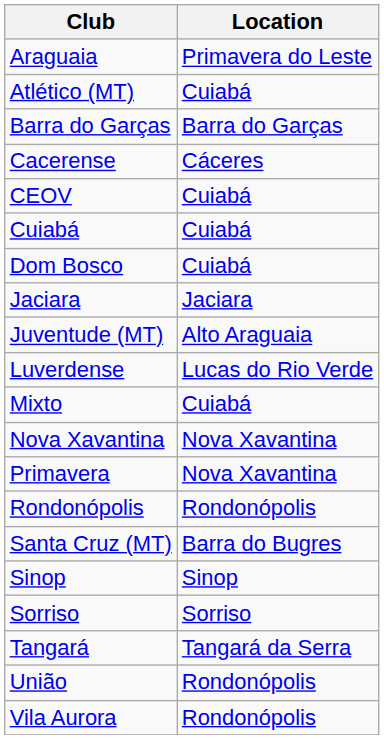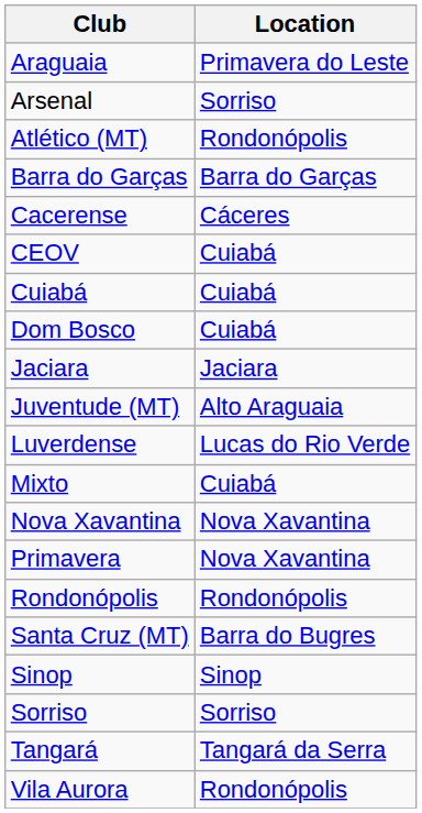 <table class="wikitable sortable">
 <tr>
 <th>Club</th>
 <th>Location</th>
 </tr>
 <tr>
 <td><a href='#'>Araguaia</a></td>
 <td><a href='#'>Primavera do Leste</a></td>
 </tr>
 <tr>
+<td>Arsenal</td>
+<td><a href='#'>Sorriso</a></td>
+</tr>
+<tr>
 <td><a href='#'>Atlético (MT)</a></td>
-<td><a href='#'>Cuiabá</a></td>
+<td><a href='#'>Rondonópolis</a></td>
 </tr>
 <tr>
 <td><a href='#'>Barra do Garças</a></td>
 <td><a href='#'>Barra do Garças</a></td>
 </tr>
 <tr>
 <td><a href='#'>Cacerense</a></td>
 <td><a href='#'>Cáceres</a></td>
 </tr>
 <tr>
 <td><a href='#'>CEOV</a></td>
 <td><a href='#'>Cuiabá</a></td>
 </tr>
 <tr>
 <td><a href='#'>Cuiabá</a></td>
 <td><a href='#'>Cuiabá</a></td>
 </tr>
 <tr>
 <td><a href='#'>Dom Bosco</a></td>
 <td><a href='#'>Cuiabá</a></td>
 </tr>
 <tr>
 <td><a href='#'>Jaciara</a></td>
 <td><a href='#'>Jaciara</a></td>
 </tr>
 <tr>
 <td><a href='#'>Juventude (MT)</a></td>
 <td><a href='#'>Alto Araguaia</a></td>
 </tr>
 <tr>
 <td><a href='#'>Luverdense</a></td>
 <td><a href='#'>Lucas do Rio Verde</a></td>
 </tr>
 <tr>
 <td><a href='#'>Mixto</a></td>
 <td><a href='#'>Cuiabá</a></td>
 </tr>
 <tr>
 <td><a href='#'>Nova Xavantina</a></td>
 <td><a href='#'>Nova Xavantina</a></td>
 </tr>
 <tr>
 <td><a href='#'>Primavera</a></td>
 <td><a href='#'>Nova Xavantina</a></td>
 </tr>
 <tr>
 <td><a href='#'>Rondonópolis</a></td>
 <td><a href='#'>Rondonópolis</a></td>
 </tr>
 <tr>
 <td><a href='#'>Santa Cruz (MT)</a></td>
 <td><a href='#'>Barra do Bugres</a></td>
 </tr>
 <tr>
 <td><a href='#'>Sinop</a></td>
 <td><a href='#'>Sinop</a></td>
 </tr>
 <tr>
 <td><a href='#'>Sorriso</a></td>
 <td><a href='#'>Sorriso</a></td>
 </tr>
 <tr>
 <td><a href='#'>Tangará</a></td>
 <td><a href='#'>Tangará da Serra</a></td>
 </tr>
 <tr>
-<td><a href='#'>União</a></td>
-<td><a href='#'>Rondonópolis</a></td>
-</tr>
-<tr>
 <td><a href='#'>Vila Aurora</a></td>
 <td><a href='#'>Rondonópolis</a></td>
 </tr>
 </table>
